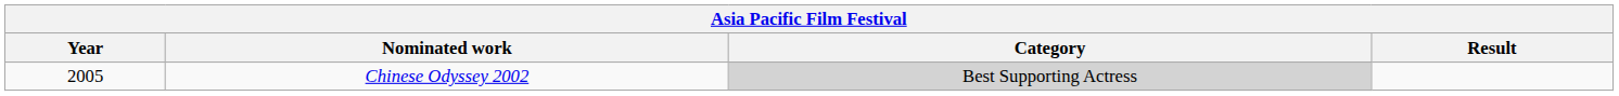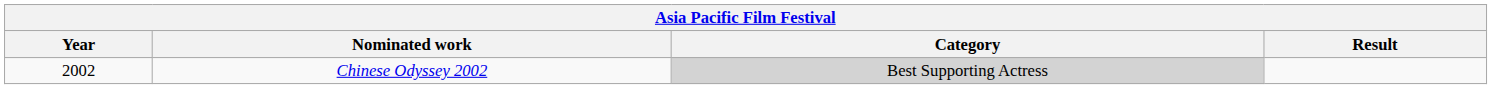 <table width="90%" class="wikitable">
 <tr>
 <th colspan="4" align="center"><a href='#'>Asia Pacific Film Festival</a></th>
 </tr>
 <tr>
 <th width="10%">Year</th>
 <th width="35%">Nominated work</th>
 <th width="40%">Category</th>
 <th width="15%">Result</th>
 </tr>
 <tr>
-<td align="center">2005</td>
+<td align="center">2002</td>
 <td align="center"><em><a href='#'>Chinese Odyssey 2002</a></em></td>
 <td align="center" style="background: lightgrey;">Best Supporting Actress</td>
 <td></td>
 </tr>
 </table>
